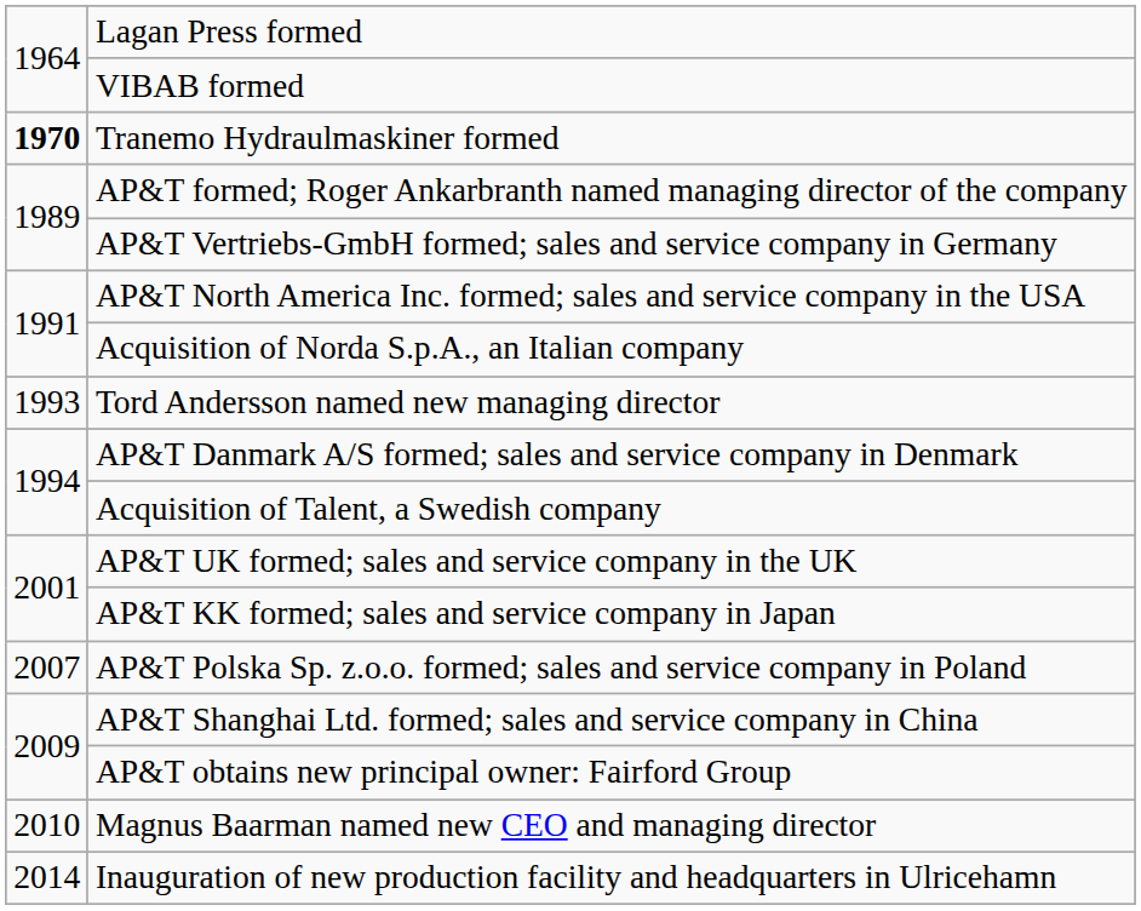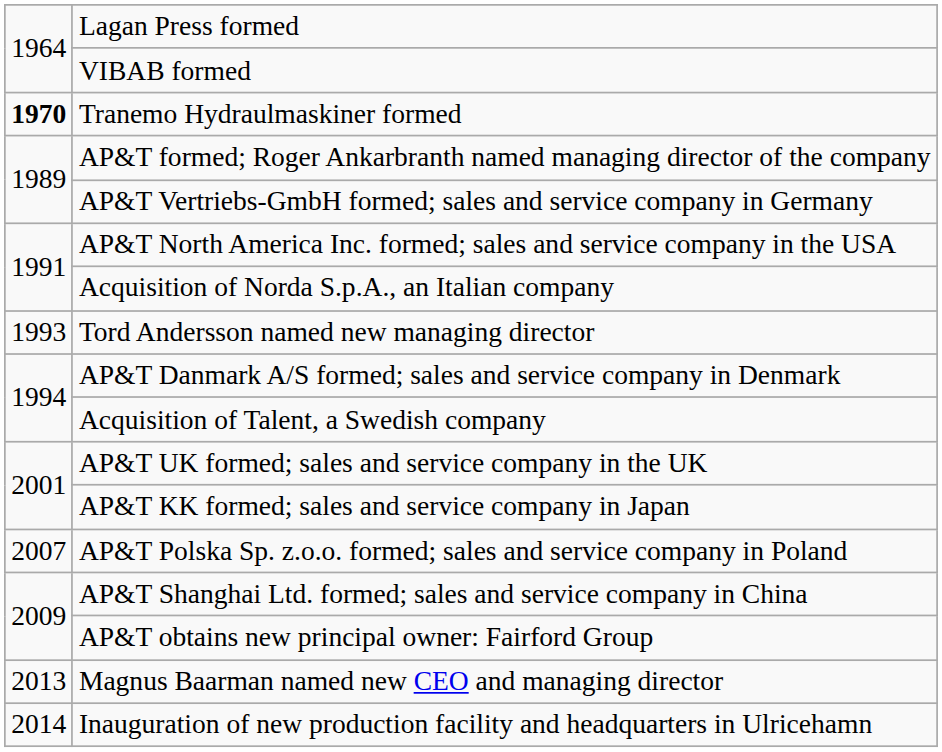 <table class="wikitable">
 <tr>
 <td rowspan="2">1964</td>
 <td>Lagan Press formed</td>
 </tr>
 <tr>
 <td>VIBAB formed</td>
 </tr>
 <tr>
 <td><strong>1970</strong></td>
 <td>Tranemo Hydraulmaskiner formed</td>
 </tr>
 <tr>
 <td rowspan="2">1989</td>
 <td>AP&T formed; Roger Ankarbranth named managing director of the company</td>
 </tr>
 <tr>
 <td>AP&T Vertriebs-GmbH formed; sales and service company in Germany</td>
 </tr>
 <tr>
 <td rowspan="2">1991</td>
 <td>AP&T North America Inc. formed; sales and service company in the USA</td>
 </tr>
 <tr>
 <td>Acquisition of Norda S.p.A., an Italian company</td>
 </tr>
 <tr>
 <td>1993</td>
 <td>Tord Andersson named new managing director</td>
 </tr>
 <tr>
 <td rowspan="2">1994</td>
 <td>AP&T Danmark A/S formed; sales and service company in Denmark</td>
 </tr>
 <tr>
 <td>Acquisition of Talent, a Swedish company</td>
 </tr>
 <tr>
 <td rowspan="2">2001</td>
 <td>AP&T UK formed; sales and service company in the UK</td>
 </tr>
 <tr>
 <td>AP&T KK formed; sales and service company in Japan</td>
 </tr>
 <tr>
 <td>2007</td>
 <td>AP&T Polska Sp. z.o.o. formed; sales and service company in Poland</td>
 </tr>
 <tr>
 <td rowspan="2">2009</td>
 <td>AP&T Shanghai Ltd. formed; sales and service company in China</td>
 </tr>
 <tr>
 <td>AP&T obtains new principal owner: Fairford Group</td>
 </tr>
 <tr>
-<td>2010</td>
+<td>2013</td>
 <td>Magnus Baarman named new <a href='#'>CEO</a> and managing director</td>
 </tr>
 <tr>
 <td>2014</td>
 <td>Inauguration of new production facility and headquarters in Ulricehamn</td>
 </tr>
 </table>
